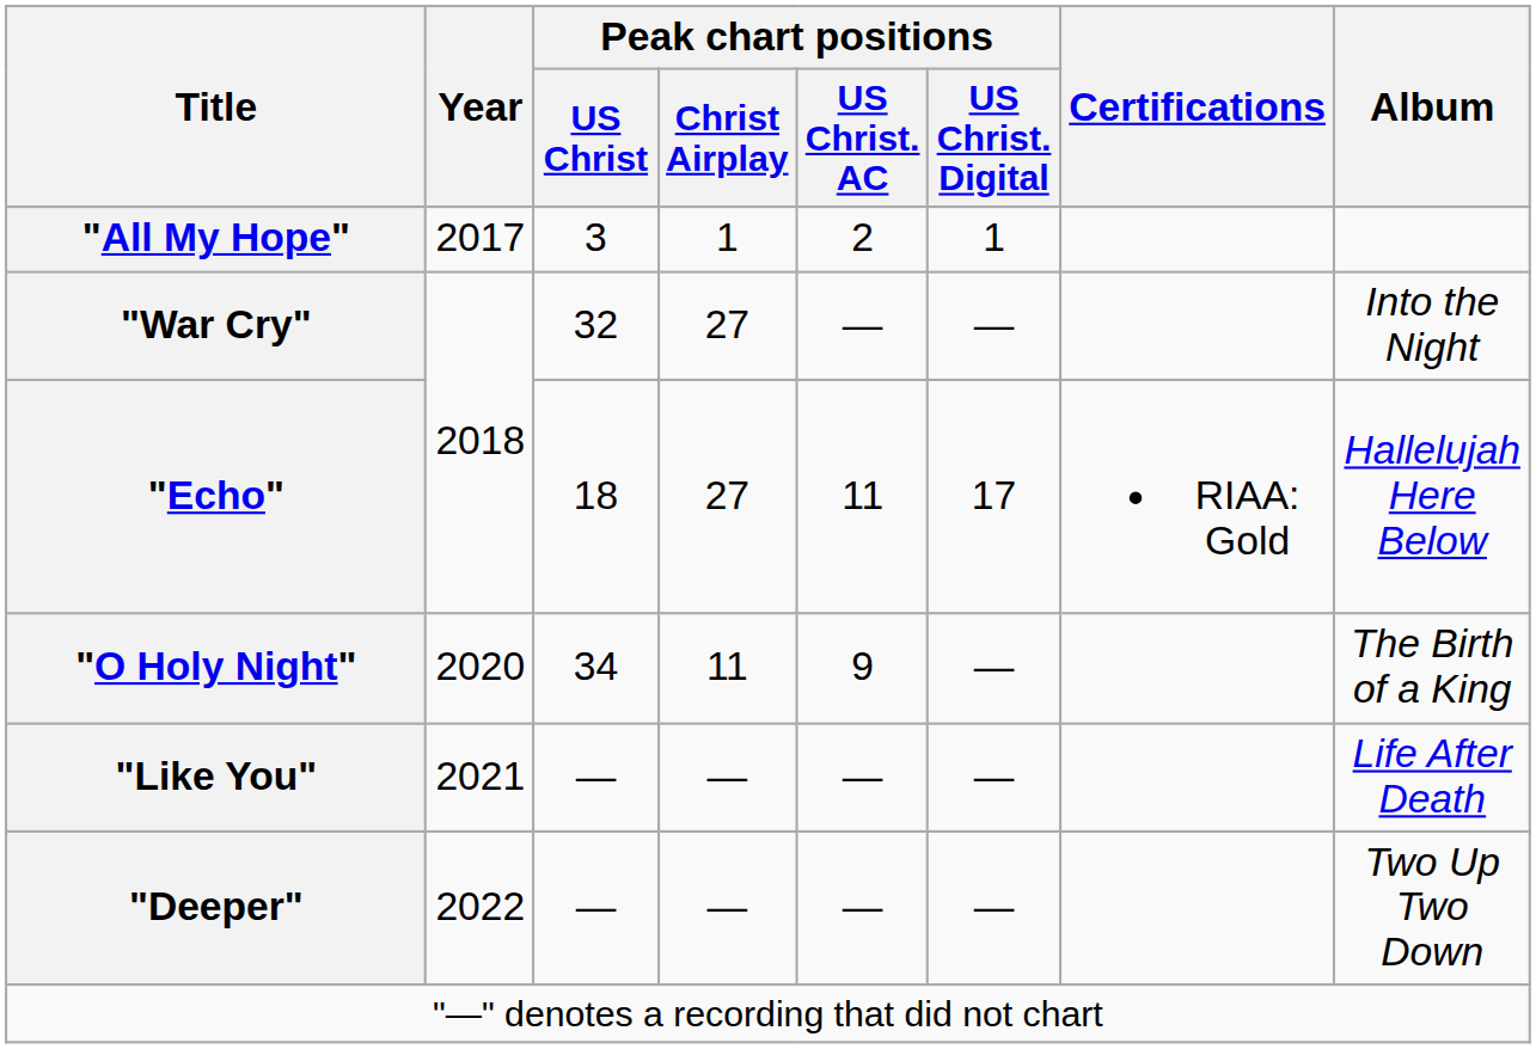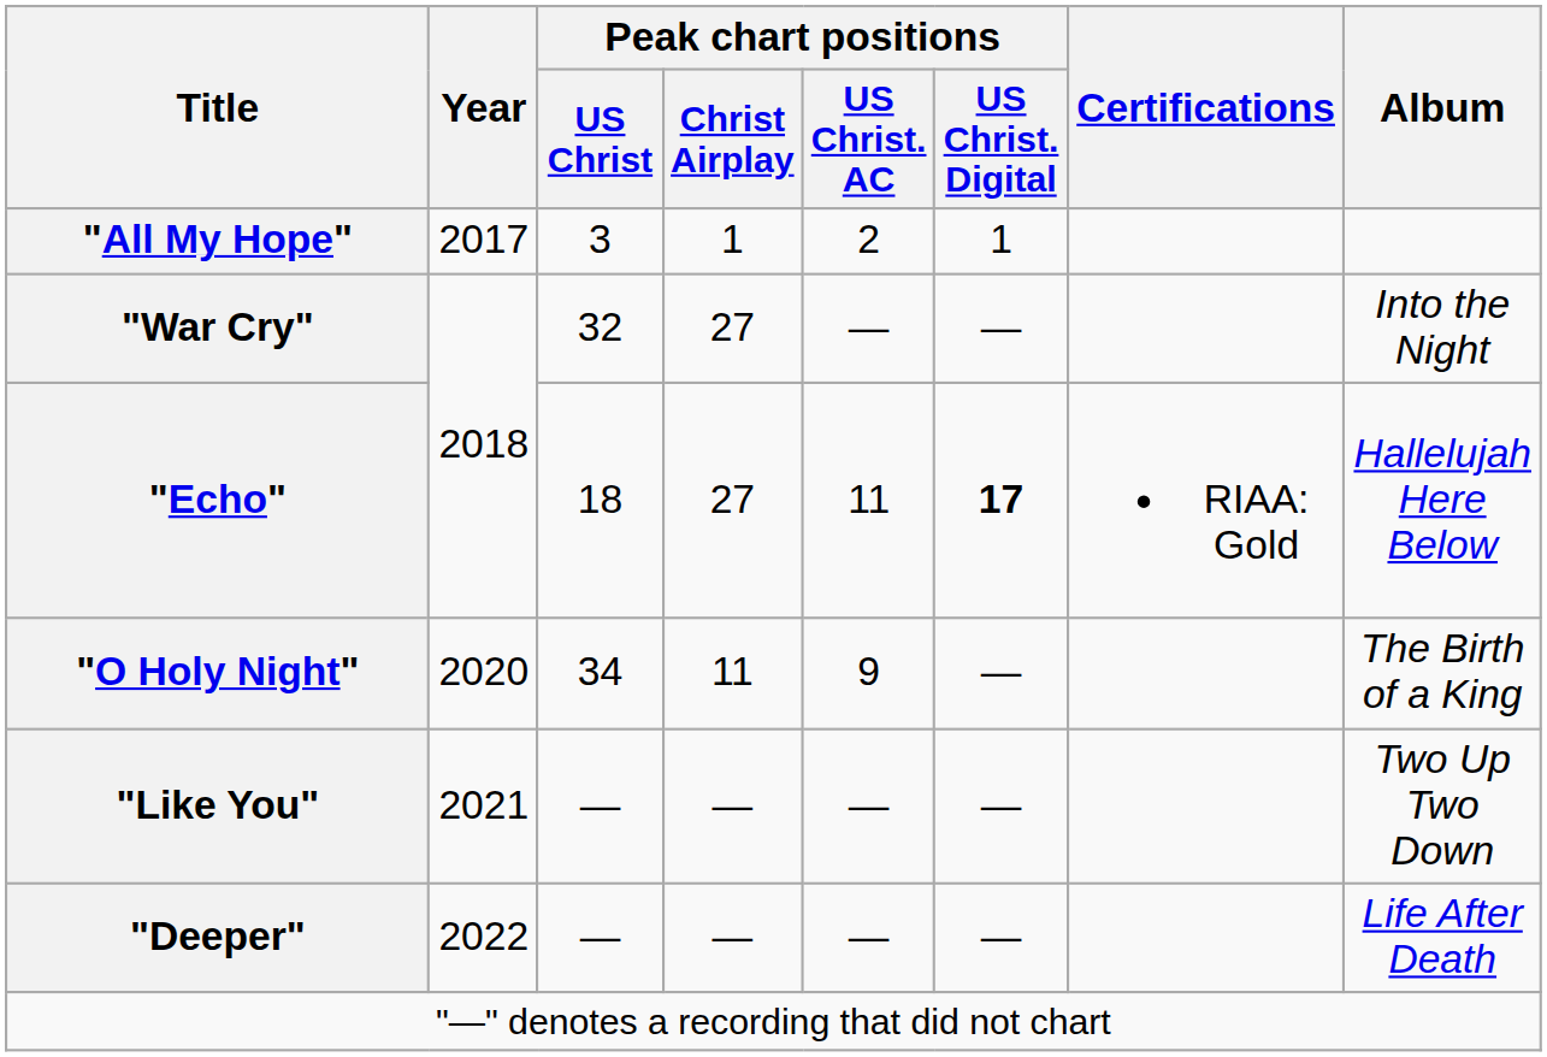 <table class="wikitable plainrowheaders" style="text-align:center;">
 <tr>
 <th scope="col" rowspan="2" style="width:16em;">Title</th>
 <th scope="col" rowspan="2">Year</th>
 <th scope="col" colspan="4">Peak chart positions</th>
 <th rowspan="2"><a href='#'>Certifications</a></th>
 <th rowspan="2" scope="col">Album</th>
 </tr>
 <tr>
 <th scope="col" style="width:3em;font-size:90%;"><a href='#'>US<br>Christ</a><br></th>
 <th scope="col" style="width:3em;font-size:90%;"><a href='#'>Christ<br>Airplay</a><br></th>
 <th scope="col" style="width:3em;font-size:90%;"><a href='#'>US<br>Christ. AC</a><br></th>
 <th scope="col" style="width:3em;font-size:90%;"><a href='#'>US<br>Christ.<br>Digital</a><br></th>
 </tr>
 <tr>
 <th scope="row">"<a href='#'>All My Hope</a>"<br></th>
 <td rowspan="1">2017</td>
 <td>3</td>
 <td>1</td>
 <td>2</td>
 <td>1</td>
 <td></td>
 <td></td>
 </tr>
 <tr>
 <th scope="row">"War Cry"<br></th>
 <td rowspan="2">2018</td>
 <td>32</td>
 <td>27</td>
 <td>—</td>
 <td>—</td>
 <td></td>
 <td><em>Into the Night</em></td>
 </tr>
 <tr>
 <th scope="row">"<a href='#'>Echo</a>"<br></th>
 <td>18</td>
 <td>27</td>
 <td>11</td>
-<td>17</td>
+<td><strong>17</strong></td>
 <td><br><ul><li>RIAA: Gold</li></ul></td>
 <td><em><a href='#'>Hallelujah Here Below</a></em></td>
 </tr>
 <tr>
 <th scope="row">"<a href='#'>O Holy Night</a>"<br></th>
 <td>2020</td>
 <td>34</td>
 <td>11</td>
 <td>9</td>
 <td>—</td>
 <td></td>
 <td><em>The Birth of a King</em></td>
 </tr>
 <tr>
 <th scope="row">"Like You"<br></th>
 <td>2021</td>
 <td>—</td>
 <td>—</td>
 <td>—</td>
 <td>—</td>
 <td></td>
-<td><em><a href='#'>Life After Death</a></em></td>
+<td><em>Two Up Two Down</em></td>
 </tr>
 <tr>
 <th scope="row">"Deeper"<br></th>
 <td>2022</td>
 <td>—</td>
 <td>—</td>
 <td>—</td>
 <td>—</td>
 <td></td>
-<td><em>Two Up Two Down</em></td>
+<td><em><a href='#'>Life After Death</a></em></td>
 </tr>
 <tr>
 <td colspan="8" style="font-size:90%">"—" denotes a recording that did not chart</td>
 </tr>
 </table>
